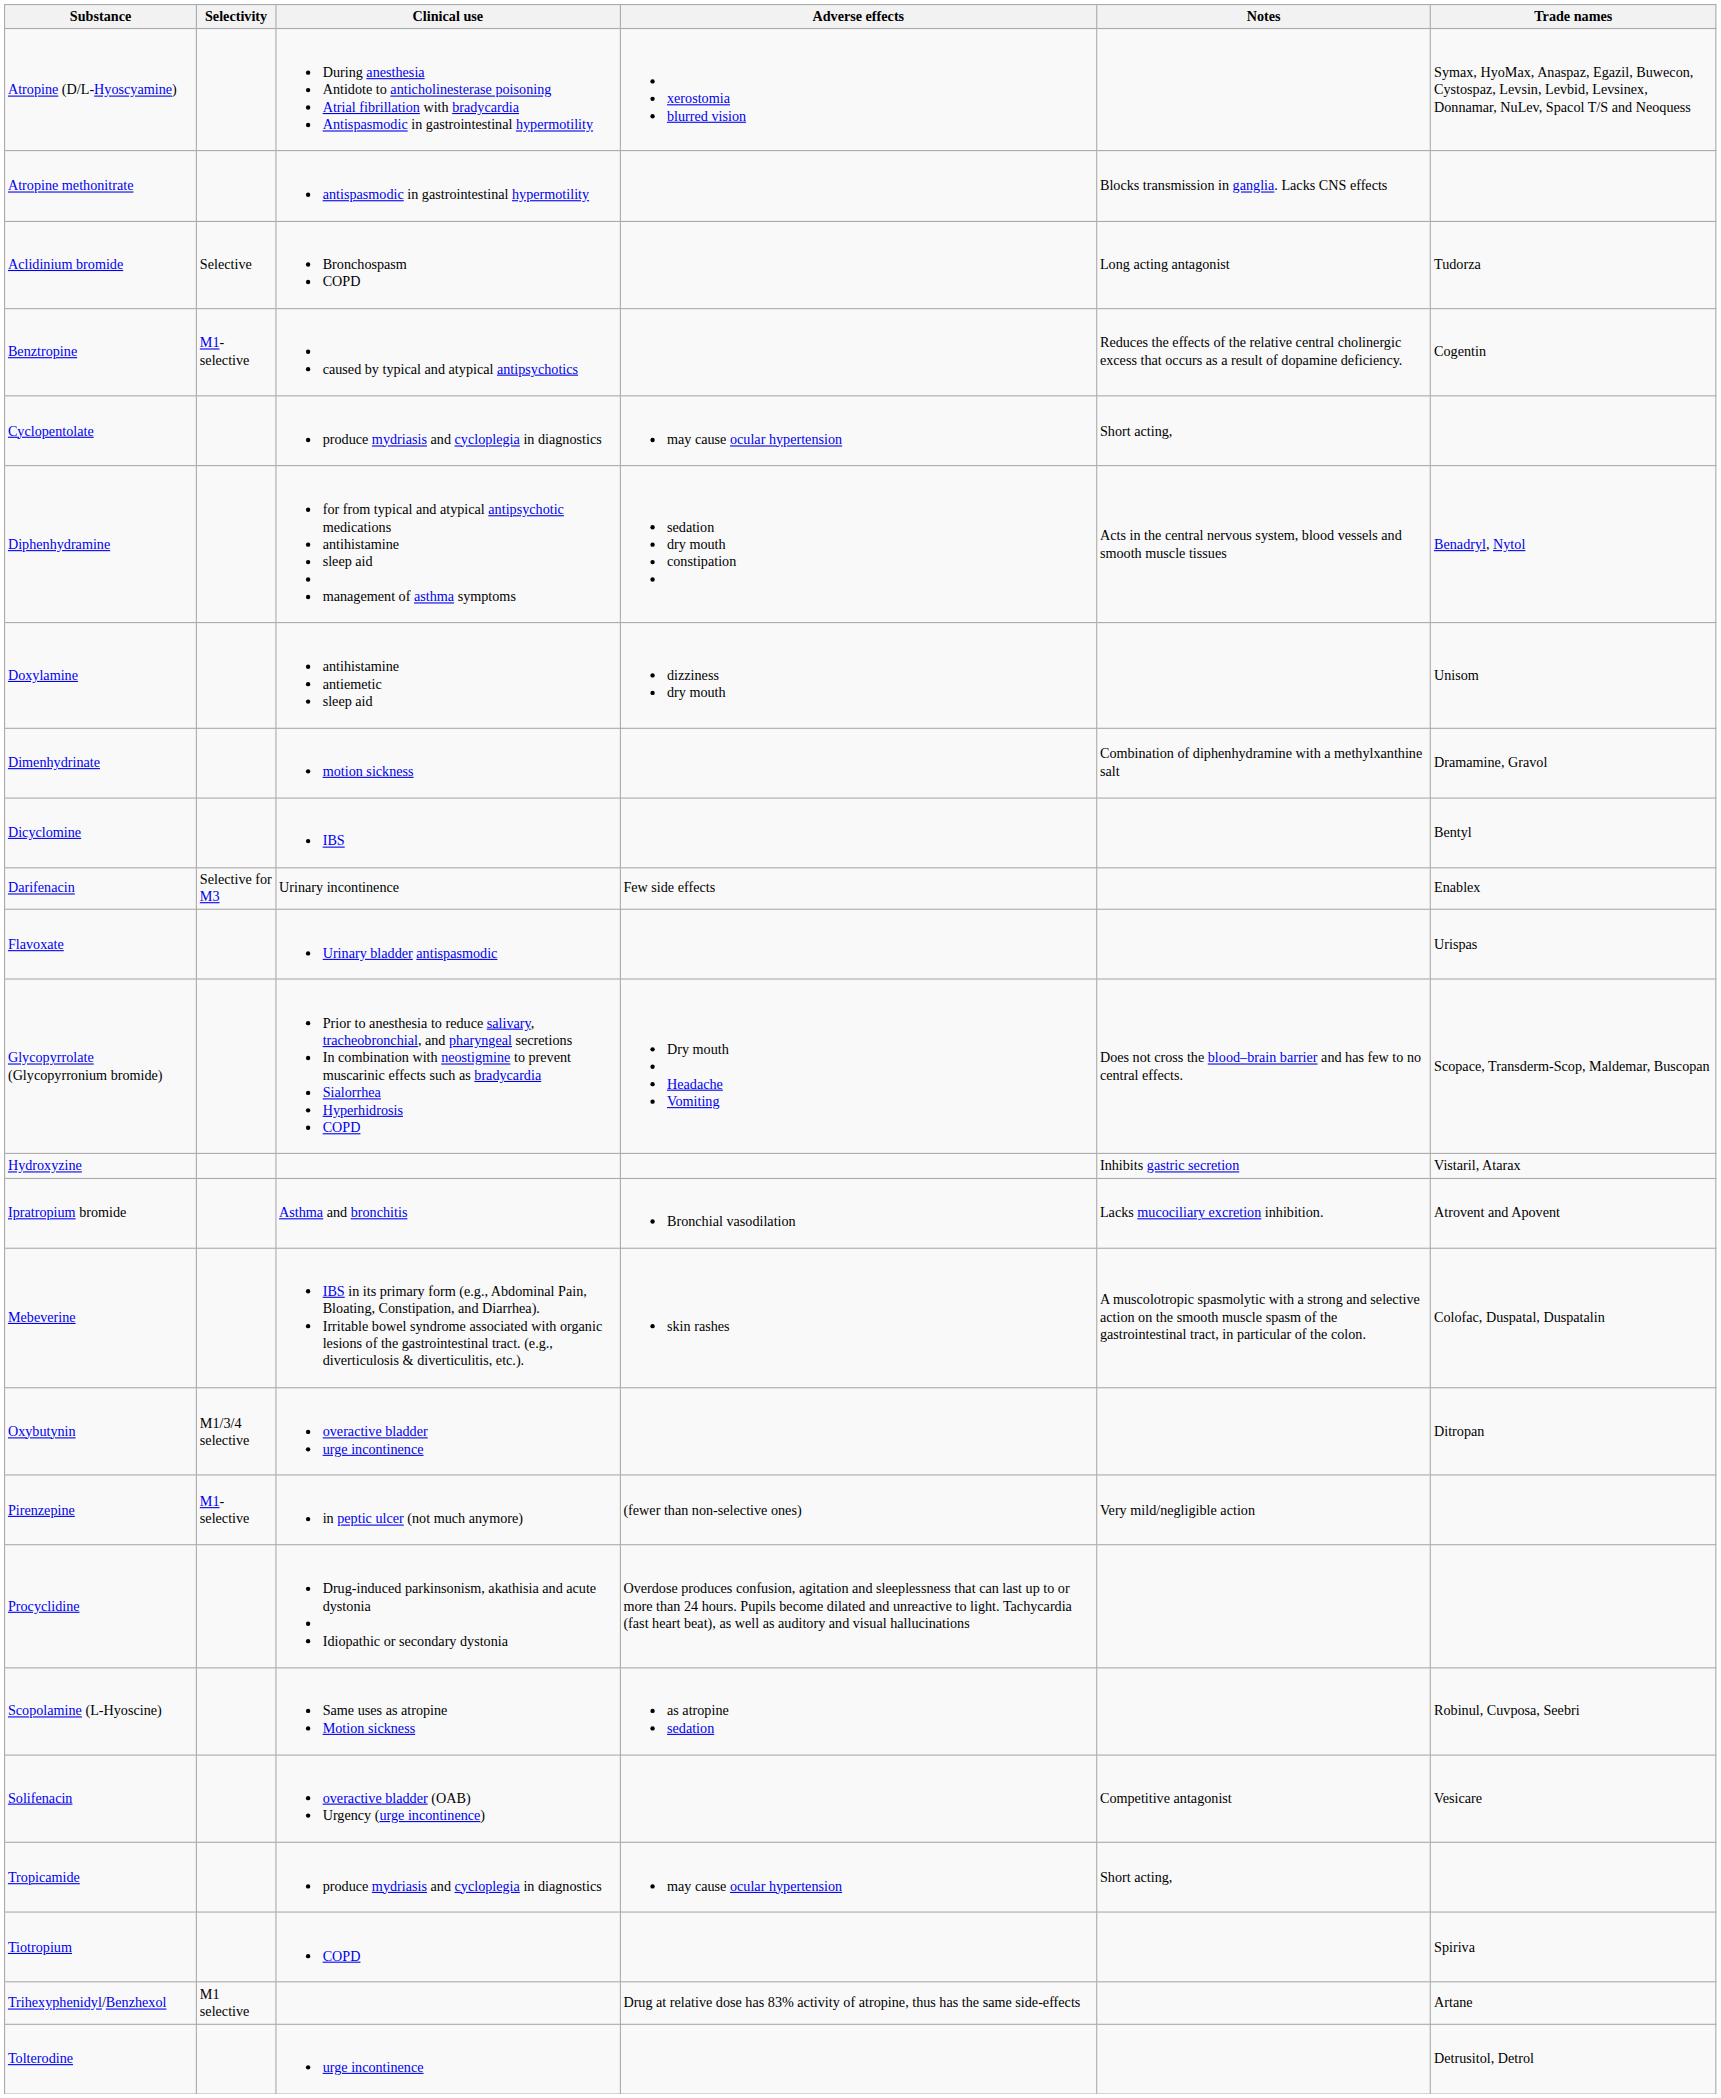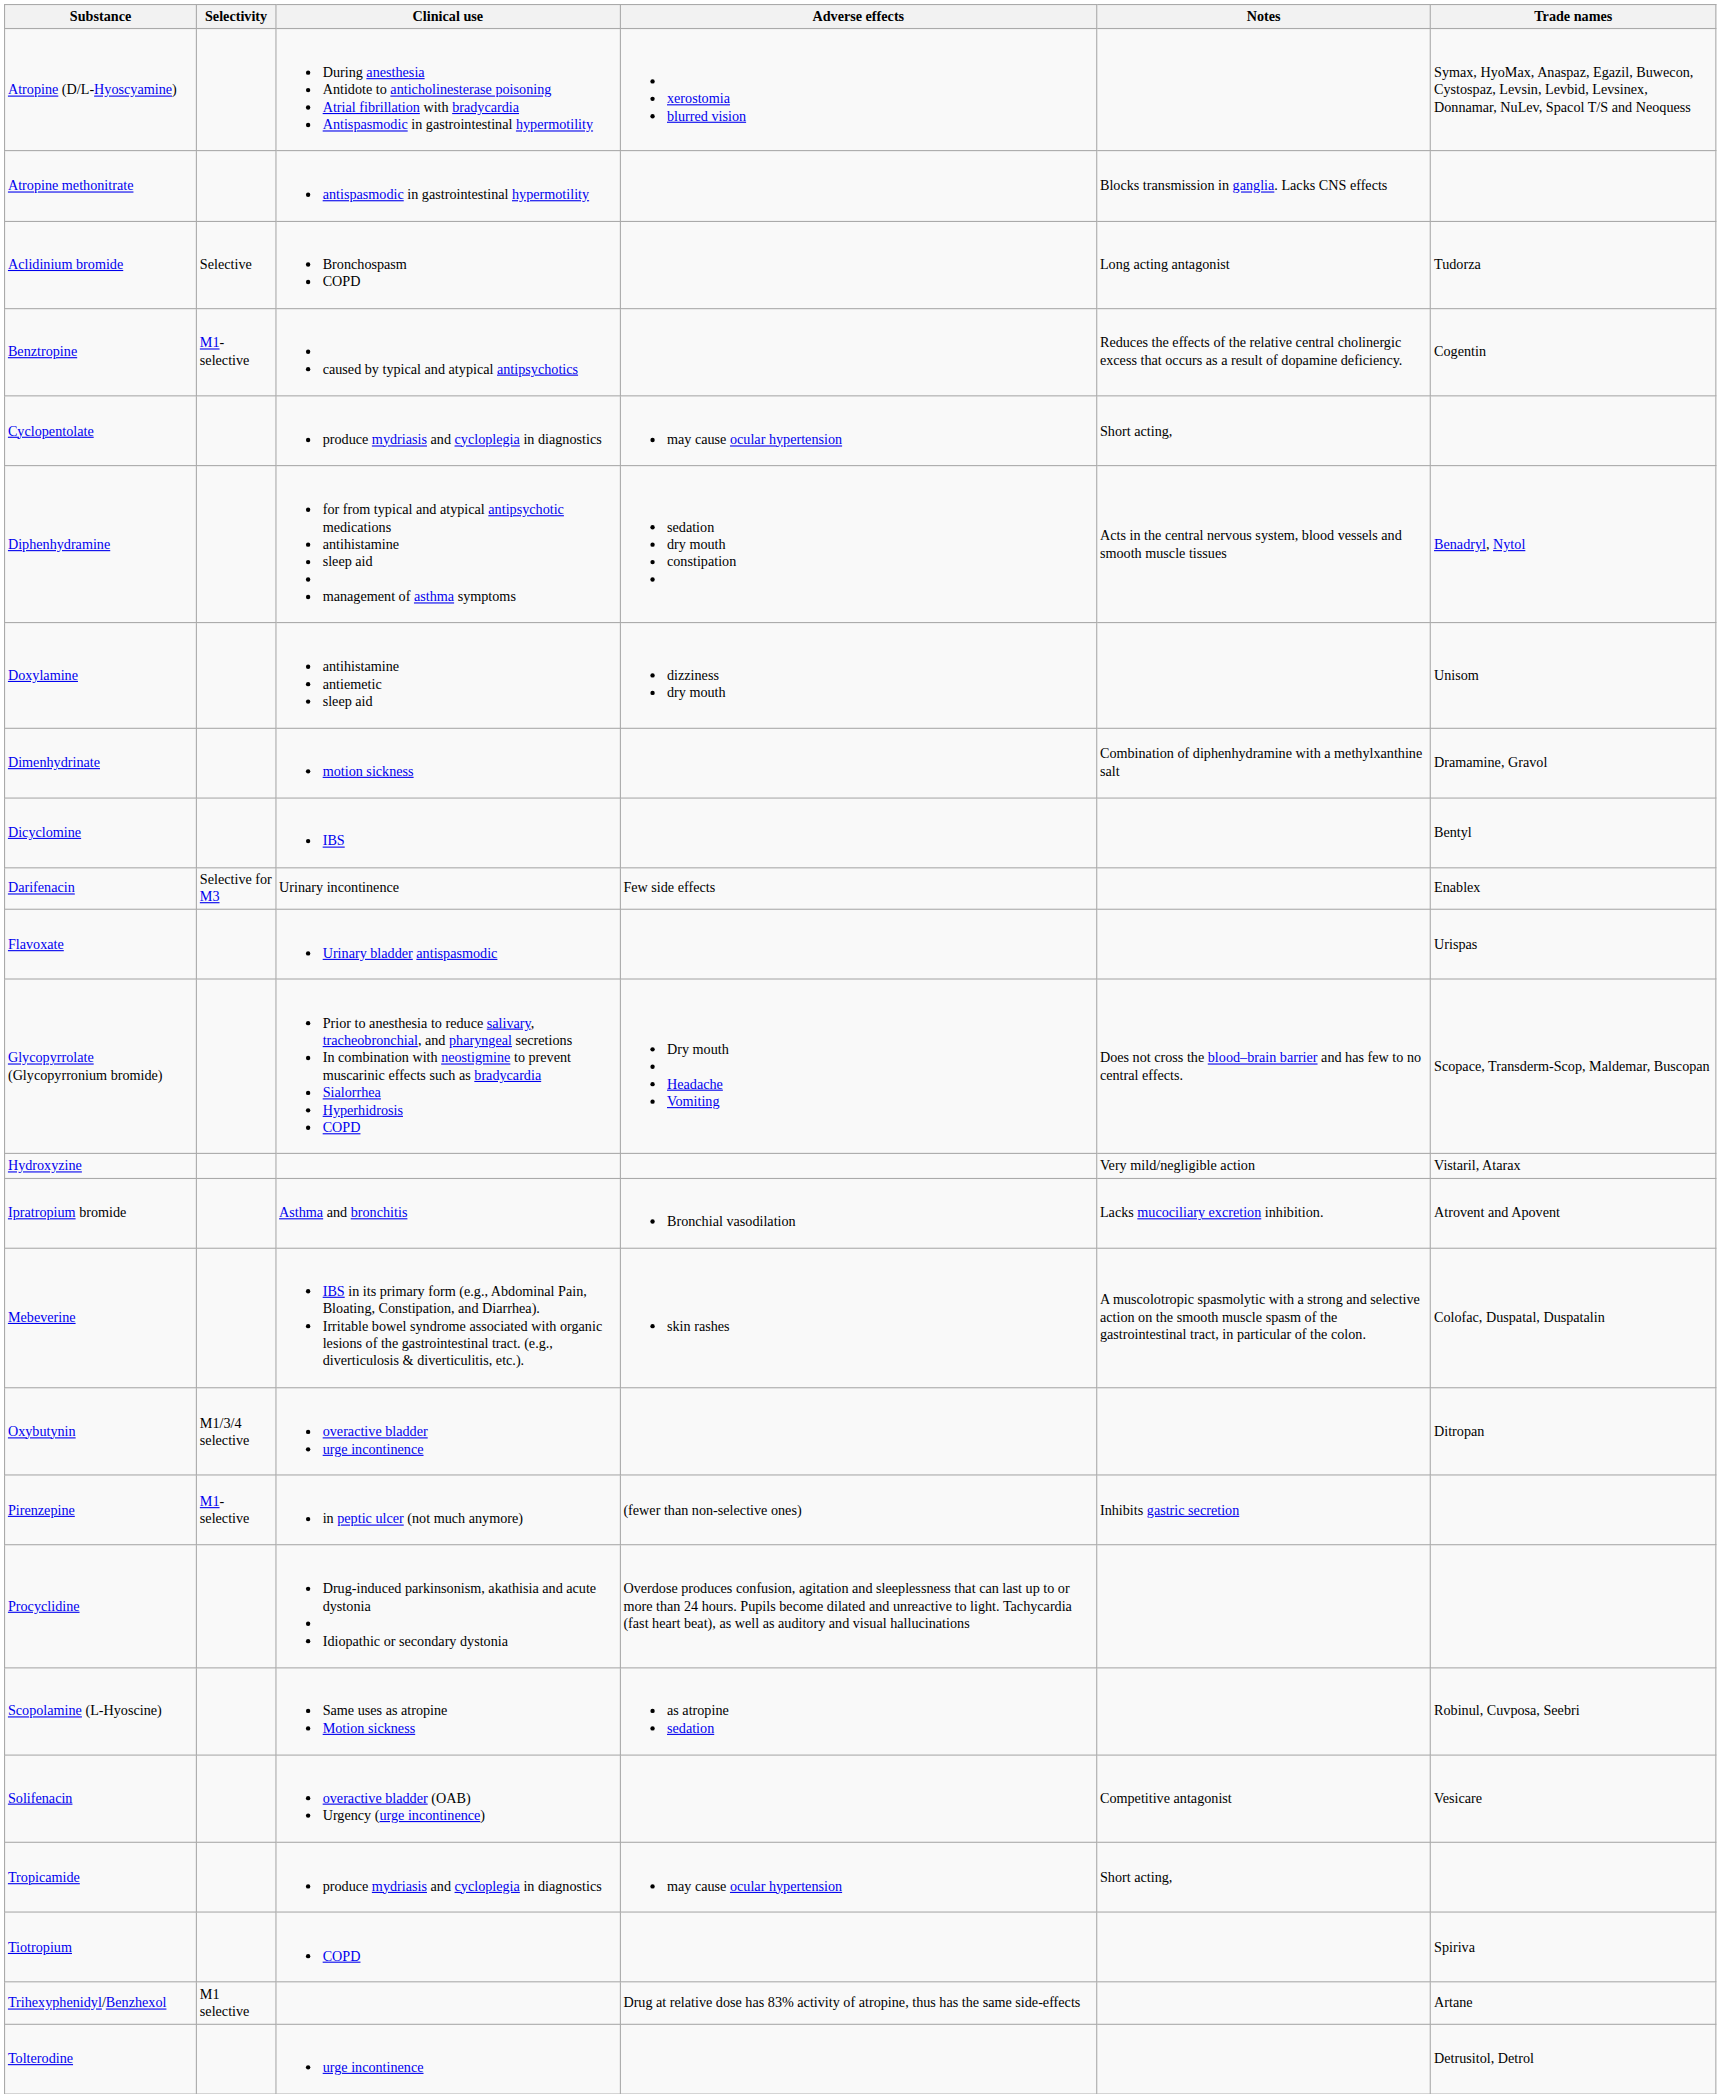 <table class="wikitable" style="font-size:small;">
 <tr>
 <th>Substance</th>
 <th>Selectivity</th>
 <th>Clinical use</th>
 <th>Adverse effects</th>
 <th>Notes</th>
 <th>Trade names</th>
 </tr>
 <tr>
 <td><a href='#'>Atropine</a> (D/L-<a href='#'>Hyoscyamine</a>)</td>
 <td></td>
 <td><br><ul><li>During <a href='#'>anesthesia</a></li><li>Antidote to <a href='#'>anticholinesterase poisoning</a></li><li><a href='#'>Atrial fibrillation</a> with <a href='#'>bradycardia</a></li><li><a href='#'>Antispasmodic</a> in gastrointestinal <a href='#'>hypermotility</a></li></ul></td>
 <td><br><ul><li><a href='#'></a></li><li><a href='#'>xerostomia</a></li><li><a href='#'>blurred vision</a></li></ul></td>
 <td></td>
 <td>Symax, HyoMax, Anaspaz, Egazil, Buwecon, Cystospaz, Levsin, Levbid, Levsinex, Donnamar, NuLev, Spacol T/S and Neoquess</td>
 </tr>
 <tr>
 <td><a href='#'>Atropine methonitrate</a></td>
 <td></td>
 <td><br><ul><li><a href='#'>antispasmodic</a> in gastrointestinal <a href='#'>hypermotility</a></li></ul></td>
 <td></td>
 <td>Blocks transmission in <a href='#'>ganglia</a>. Lacks CNS effects</td>
 <td></td>
 </tr>
 <tr>
 <td><a href='#'>Aclidinium bromide</a></td>
 <td>Selective</td>
 <td><br><ul><li>Bronchospasm</li><li>COPD</li></ul></td>
 <td></td>
 <td>Long acting antagonist</td>
 <td>Tudorza</td>
 </tr>
 <tr>
 <td><a href='#'>Benztropine</a></td>
 <td><a href='#'>M1</a>-selective</td>
 <td><br><ul><li><a href='#'></a></li><li><a href='#'></a> caused by typical and atypical <a href='#'>antipsychotics</a></li></ul></td>
 <td></td>
 <td>Reduces the effects of the relative central cholinergic excess that occurs as a result of dopamine deficiency.</td>
 <td>Cogentin</td>
 </tr>
 <tr>
 <td><a href='#'>Cyclopentolate</a></td>
 <td></td>
 <td><br><ul><li>produce <a href='#'>mydriasis</a> and <a href='#'>cycloplegia</a> in diagnostics</li></ul></td>
 <td><br><ul><li>may cause <a href='#'>ocular hypertension</a></li></ul></td>
 <td>Short acting, </td>
 <td></td>
 </tr>
 <tr>
 <td><a href='#'>Diphenhydramine</a></td>
 <td></td>
 <td><br><ul><li>for <a href='#'></a> from typical and atypical <a href='#'>antipsychotic</a> medications</li><li>antihistamine</li><li>sleep aid</li><li><a href='#'></a></li><li>management of <a href='#'>asthma</a> symptoms</li></ul></td>
 <td><br><ul><li>sedation</li><li>dry mouth</li><li>constipation</li><li><a href='#'></a></li></ul></td>
 <td>Acts in the central nervous system, blood vessels and smooth muscle tissues</td>
 <td><a href='#'>Benadryl</a>, <a href='#'>Nytol</a></td>
 </tr>
 <tr>
 <td><a href='#'>Doxylamine</a></td>
 <td></td>
 <td><br><ul><li>antihistamine</li><li>antiemetic</li><li>sleep aid</li></ul></td>
 <td><br><ul><li>dizziness</li><li>dry mouth</li></ul></td>
 <td></td>
 <td>Unisom</td>
 </tr>
 <tr>
 <td><a href='#'>Dimenhydrinate</a></td>
 <td></td>
 <td><br><ul><li><a href='#'>motion sickness</a></li></ul></td>
 <td></td>
 <td>Combination of diphenhydramine with a methylxanthine salt</td>
 <td>Dramamine, Gravol</td>
 </tr>
 <tr>
 <td><a href='#'>Dicyclomine</a></td>
 <td></td>
 <td><br><ul><li><a href='#'>IBS</a></li></ul></td>
 <td></td>
 <td></td>
 <td>Bentyl</td>
 </tr>
 <tr>
 <td><a href='#'>Darifenacin</a></td>
 <td>Selective for <a href='#'>M3</a></td>
 <td>Urinary incontinence </td>
 <td>Few side effects</td>
 <td></td>
 <td>Enablex</td>
 </tr>
 <tr>
 <td><a href='#'>Flavoxate</a></td>
 <td></td>
 <td><br><ul><li><a href='#'>Urinary bladder</a> <a href='#'>antispasmodic</a></li></ul></td>
 <td></td>
 <td></td>
 <td>Urispas</td>
 </tr>
 <tr>
 <td><a href='#'>Glycopyrrolate</a> (Glycopyrronium bromide)</td>
 <td></td>
 <td><br><ul><li>Prior to anesthesia to reduce <a href='#'>salivary</a>, <a href='#'>tracheobronchial</a>, and <a href='#'>pharyngeal</a> secretions</li><li>In combination with <a href='#'>neostigmine</a> to prevent muscarinic effects such as <a href='#'>bradycardia</a></li><li><a href='#'>Sialorrhea</a></li><li><a href='#'>Hyperhidrosis</a></li><li><a href='#'>COPD</a></li></ul></td>
 <td><br><ul><li>Dry mouth</li><li><a href='#'></a></li><li><a href='#'>Headache</a></li><li><a href='#'>Vomiting</a></li></ul></td>
 <td>Does not cross the <a href='#'>blood–brain barrier</a> and has few to no central effects.</td>
 <td>Scopace, Transderm-Scop, Maldemar, Buscopan</td>
 </tr>
 <tr>
 <td><a href='#'>Hydroxyzine</a></td>
 <td></td>
 <td></td>
 <td></td>
-<td>Inhibits <a href='#'>gastric secretion</a></td>
+<td>Very mild/negligible action</td>
 <td>Vistaril, Atarax</td>
 </tr>
 <tr>
 <td><a href='#'>Ipratropium</a> bromide</td>
 <td></td>
 <td><a href='#'>Asthma</a> and <a href='#'>bronchitis</a></td>
 <td><br><ul><li>Bronchial vasodilation</li></ul></td>
 <td>Lacks <a href='#'>mucociliary excretion</a> inhibition.</td>
 <td>Atrovent and Apovent</td>
 </tr>
 <tr>
 <td><a href='#'>Mebeverine</a></td>
 <td></td>
 <td><br><ul><li><a href='#'>IBS</a> in its primary form (e.g., Abdominal Pain, Bloating, Constipation, and Diarrhea).</li><li>Irritable bowel syndrome associated with organic lesions of the gastrointestinal tract. (e.g., diverticulosis & diverticulitis, etc.).</li></ul></td>
 <td><br><ul><li>skin rashes</li></ul></td>
 <td>A muscolotropic spasmolytic with a strong and selective action on the smooth muscle spasm of the gastrointestinal tract, in particular of the colon.</td>
 <td>Colofac, Duspatal, Duspatalin</td>
 </tr>
 <tr>
 <td><a href='#'>Oxybutynin</a></td>
 <td>M1/3/4 selective</td>
 <td><br><ul><li><a href='#'>overactive bladder</a></li><li><a href='#'>urge incontinence</a></li></ul></td>
 <td></td>
 <td></td>
 <td>Ditropan</td>
 </tr>
 <tr>
 <td><a href='#'>Pirenzepine</a></td>
 <td><a href='#'>M1</a>-selective</td>
 <td><br><ul><li>in <a href='#'>peptic ulcer</a> (not much anymore)</li></ul></td>
 <td>(fewer than non-selective ones)</td>
-<td>Very mild/negligible action</td>
+<td>Inhibits <a href='#'>gastric secretion</a></td>
 <td></td>
 </tr>
 <tr>
 <td><a href='#'>Procyclidine</a></td>
 <td></td>
 <td><br><ul><li>Drug-induced parkinsonism, akathisia and acute dystonia</li><li><a href='#'></a></li><li>Idiopathic or secondary dystonia</li></ul></td>
 <td>Overdose produces confusion, agitation and sleeplessness that can last up to or more than 24 hours. Pupils become dilated and unreactive to light. Tachycardia (fast heart beat), as well as auditory and visual hallucinations</td>
 <td></td>
 <td></td>
 </tr>
 <tr>
 <td><a href='#'>Scopolamine</a> (L-Hyoscine)</td>
 <td></td>
 <td><br><ul><li>Same uses as atropine</li><li><a href='#'>Motion sickness</a></li></ul></td>
 <td><br><ul><li>as atropine</li><li><a href='#'>sedation</a></li></ul></td>
 <td></td>
 <td>Robinul, Cuvposa, Seebri</td>
 </tr>
 <tr>
 <td><a href='#'>Solifenacin</a></td>
 <td></td>
 <td><br><ul><li><a href='#'>overactive bladder</a> (OAB)</li><li>Urgency (<a href='#'>urge incontinence</a>)</li></ul></td>
 <td></td>
 <td>Competitive antagonist</td>
 <td>Vesicare</td>
 </tr>
 <tr>
 <td><a href='#'>Tropicamide</a></td>
 <td></td>
 <td><br><ul><li>produce <a href='#'>mydriasis</a> and <a href='#'>cycloplegia</a> in diagnostics</li></ul></td>
 <td><br><ul><li>may cause <a href='#'>ocular hypertension</a></li></ul></td>
 <td>Short acting, </td>
 <td></td>
 </tr>
 <tr>
 <td><a href='#'>Tiotropium</a></td>
 <td></td>
 <td><br><ul><li><a href='#'>COPD</a></li></ul></td>
 <td></td>
 <td></td>
 <td>Spiriva</td>
 </tr>
 <tr>
 <td><a href='#'>Trihexyphenidyl</a>/<a href='#'>Benzhexol</a></td>
 <td>M1 selective</td>
 <td><a href='#'></a></td>
 <td>Drug at relative dose has 83% activity of atropine, thus has the same side-effects</td>
 <td></td>
 <td>Artane</td>
 </tr>
 <tr>
 <td><a href='#'>Tolterodine</a></td>
 <td></td>
 <td><br><ul><li><a href='#'>urge incontinence</a></li></ul></td>
 <td></td>
 <td></td>
 <td>Detrusitol, Detrol</td>
 </tr>
 </table>
